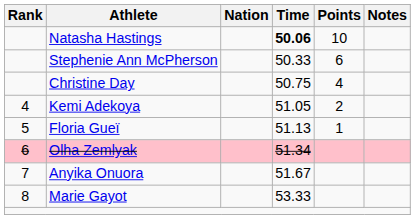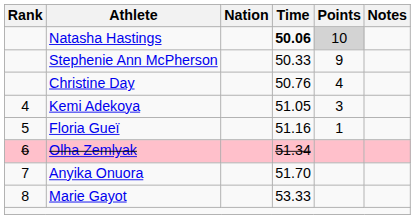 <table class="wikitable mw-datatable sortable" style="text-align:center;">
 <tr>
 <th>Rank</th>
 <th>Athlete</th>
 <th>Nation</th>
 <th>Time</th>
 <th>Points</th>
 <th>Notes</th>
 </tr>
 <tr>
 <td></td>
 <td align=left><a href='#'>Natasha Hastings</a></td>
 <td align=left></td>
 <td><strong>50.06</strong></td>
-<td>10</td>
+<td style="background: lightgrey;">10</td>
 <td></td>
 </tr>
 <tr>
 <td></td>
 <td align=left><a href='#'>Stephenie Ann McPherson</a></td>
 <td align=left></td>
 <td>50.33</td>
-<td>6</td>
+<td>9</td>
 <td></td>
 </tr>
 <tr>
 <td></td>
 <td align=left><a href='#'>Christine Day</a></td>
 <td align=left></td>
-<td>50.75</td>
+<td>50.76</td>
 <td>4</td>
 <td></td>
 </tr>
 <tr>
 <td>4</td>
 <td align=left><a href='#'>Kemi Adekoya</a></td>
 <td align=left></td>
 <td>51.05</td>
-<td>2</td>
+<td>3</td>
 <td></td>
 </tr>
 <tr>
 <td>5</td>
 <td align=left><a href='#'>Floria Gueï</a></td>
 <td align=left></td>
-<td>51.13</td>
+<td>51.16</td>
 <td>1</td>
 <td></td>
 </tr>
 <tr bgcolor=pink>
 <td><s>6</s></td>
 <td align=left><s><a href='#'>Olha Zemlyak</a></s></td>
 <td align=left><s></s></td>
 <td><s>51.34</s></td>
 <td></td>
 <td></td>
 </tr>
 <tr>
 <td>7</td>
 <td align=left><a href='#'>Anyika Onuora</a></td>
 <td align=left></td>
-<td>51.67</td>
+<td>51.70</td>
 <td></td>
 <td></td>
 </tr>
 <tr>
 <td>8</td>
 <td align=left><a href='#'>Marie Gayot</a></td>
 <td align=left></td>
 <td>53.33</td>
 <td></td>
 <td></td>
 </tr>
 <tr class="sortbottom">
 <td colspan=6></td>
 </tr>
 </table>
